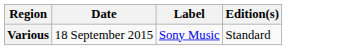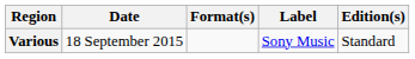 <table class="wikitable plainrowheaders">
 <tr>
 <th scope="col">Region</th>
 <th scope="col">Date</th>
+<th scope="col">Format(s)</th>
 <th scope="col">Label</th>
 <th scope="col">Edition(s)</th>
 </tr>
 <tr>
 <th scope="row">Various</th>
 <td>18 September 2015</td>
+<td></td>
 <td><a href='#'>Sony Music</a></td>
 <td>Standard</td>
 </tr>
 </table>
